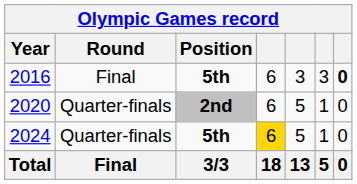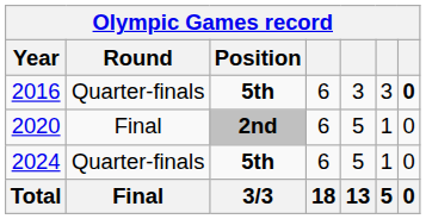 <table class="wikitable" style="text-align: center;">
 <tr>
 <th colspan=7><a href='#'>Olympic Games record</a></th>
 </tr>
 <tr>
 <th>Year</th>
 <th>Round</th>
 <th>Position</th>
 <th></th>
 <th></th>
 <th></th>
 <th></th>
 </tr>
 <tr>
 <td> <a href='#'>2016</a></td>
-<td>Final</td>
+<td>Quarter-finals</td>
 <td><strong>5th</strong></td>
 <td>6</td>
 <td>3</td>
 <td>3</td>
 <td><strong>0</strong></td>
 </tr>
 <tr>
 <td> <a href='#'>2020</a></td>
-<td>Quarter-finals</td>
+<td>Final</td>
 <td style="background:Silver;"><strong>2nd</strong></td>
 <td>6</td>
 <td>5</td>
 <td>1</td>
 <td>0</td>
 </tr>
 <tr>
 <td> <a href='#'>2024</a></td>
 <td>Quarter-finals</td>
 <td><strong>5th</strong></td>
-<td style="background: gold;">6</td>
+<td>6</td>
 <td>5</td>
 <td>1</td>
 <td>0</td>
 </tr>
 <tr>
 <th>Total</th>
 <th>Final</th>
 <th>3/3</th>
 <th>18</th>
 <th>13</th>
 <th>5</th>
 <th>0</th>
 </tr>
 </table>
